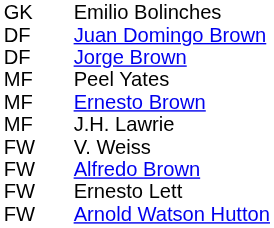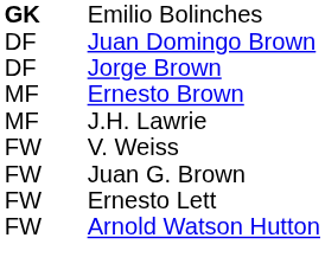 <table style="font-size:90%; margin:0.2em auto;" cellspacing="0" cellpadding="0">
 <tr>
 <th width="25"></th>
 <th width="25"></th>
 </tr>
 <tr>
-<td>GK</td>
+<td><strong>GK</strong></td>
 <td></td>
 <td> Emilio Bolinches</td>
 </tr>
 <tr>
 <td>DF</td>
 <td></td>
 <td> <a href='#'>Juan Domingo Brown</a></td>
 </tr>
 <tr>
 <td>DF</td>
 <td></td>
 <td> <a href='#'>Jorge Brown</a></td>
-</tr>
-<tr>
-<td>MF</td>
-<td></td>
-<td> Peel Yates</td>
 </tr>
 <tr>
 <td>MF</td>
 <td></td>
 <td> <a href='#'>Ernesto Brown</a></td>
 </tr>
 <tr>
 <td>MF</td>
 <td></td>
 <td>J.H. Lawrie</td>
 </tr>
 <tr>
 <td>FW</td>
 <td></td>
 <td> V. Weiss</td>
 </tr>
 <tr>
 <td>FW</td>
 <td></td>
-<td> <a href='#'>Alfredo Brown</a></td>
+<td> Juan G. Brown</td>
 </tr>
 <tr>
 <td>FW</td>
 <td></td>
 <td> Ernesto Lett</td>
 </tr>
 <tr>
 <td>FW</td>
 <td></td>
 <td> <a href='#'>Arnold Watson Hutton</a></td>
 </tr>
 </table>
